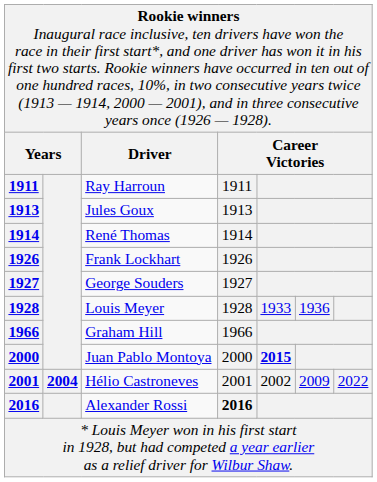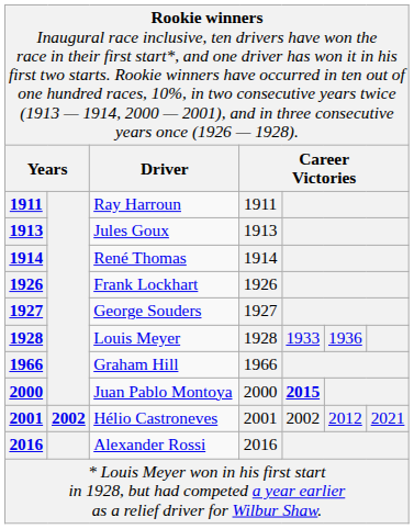 <table class="wikitable">
 <tr>
 <td style="background:#F2F2F2;" align="center" colspan="8"><strong>Rookie winners</strong><br><em>Inaugural race inclusive, ten drivers have won the<br>race in their first start*, and one driver has won it in his<br>first two starts. Rookie winners have occurred in ten out of<br>one hundred races, 10%, in two consecutive years twice<br>(1913 — 1914, 2000 — 2001), and in three consecutive<br>years once (1926 — 1928).</em></td>
 </tr>
 <tr>
 <td style="background:#F2F2F2;" align="center" colspan="2"><strong>Years</strong></td>
 <td style="background:#F2F2F2;" align="center"><strong>Driver</strong></td>
 <td style="background:#F2F2F2;" align="center" colspan="6"><strong>Career<br>Victories</strong></td>
 </tr>
 <tr>
 <td style="background:#F2F2F2;" align="center"><strong><a href='#'>1911</a></strong></td>
 <td style="background:#F2F2F2;" align="center" rowspan="8"> </td>
 <td> <a href='#'>Ray Harroun</a></td>
 <td style="background:#F2F2F2;" align="center">1911</td>
 <td colspan="3" bgcolor="#F2F2F2" align="center"> </td>
 </tr>
 <tr>
 <td style="background:#F2F2F2;" align="center"><strong><a href='#'>1913</a></strong></td>
 <td> <a href='#'>Jules Goux</a></td>
 <td style="background:#F2F2F2;" align="center">1913</td>
 <td colspan="3" bgcolor="#F2F2F2" align="center"> </td>
 </tr>
 <tr>
 <td style="background:#F2F2F2;" align="center"><strong><a href='#'>1914</a></strong></td>
 <td> <a href='#'>René Thomas</a></td>
 <td style="background:#F2F2F2;" align="center">1914</td>
 <td colspan="3" bgcolor="#F2F2F2" align="center"> </td>
 </tr>
 <tr>
 <td style="background:#F2F2F2;" align="center"><strong><a href='#'>1926</a></strong></td>
 <td> <a href='#'>Frank Lockhart</a></td>
 <td style="background:#F2F2F2;" align="center">1926</td>
 <td colspan="3" bgcolor="#F2F2F2" align="center"> </td>
 </tr>
 <tr>
 <td style="background:#F2F2F2;" align="center"><strong><a href='#'>1927</a></strong></td>
 <td> <a href='#'>George Souders</a></td>
 <td style="background:#F2F2F2;" align="center">1927</td>
 <td colspan="3" bgcolor="#F2F2F2" align="center"> </td>
 </tr>
 <tr>
 <td style="background:#F2F2F2;" align="center"><strong><a href='#'>1928</a></strong></td>
 <td> <a href='#'>Louis Meyer</a></td>
 <td style="background:#F2F2F2;" align="center">1928</td>
 <td bgcolor="#F2F2F2" align="center"><a href='#'>1933</a></td>
 <td bgcolor="#F2F2F2" align="center"><a href='#'>1936</a></td>
 <td bgcolor="#F2F2F2" align="center"></td>
 </tr>
 <tr>
 <td style="background:#F2F2F2;" align="center"><strong><a href='#'>1966</a></strong></td>
 <td> <a href='#'>Graham Hill</a></td>
 <td style="background:#F2F2F2;" align="center">1966</td>
 <td colspan="3" bgcolor="#F2F2F2" align="center"> </td>
 </tr>
 <tr>
 <td style="background:#F2F2F2;" align="center"><strong><a href='#'>2000</a></strong></td>
 <td> <a href='#'>Juan Pablo Montoya</a></td>
 <td style="background:#F2F2F2;" align="center">2000</td>
 <td bgcolor="#F2F2F2" align="center"><strong><a href='#'>2015</a></strong></td>
 <td colspan="2" bgcolor="#F2F2F2" align="center"> </td>
 </tr>
 <tr>
 <td style="background:#F2F2F2;" align="center"><strong><a href='#'>2001</a></strong></td>
-<td style="background:#F2F2F2;" align="center"><strong><a href='#'>2004</a></strong></td>
+<td style="background:#F2F2F2;" align="center"><strong><a href='#'>2002</a></strong></td>
 <td> <a href='#'>Hélio Castroneves</a></td>
 <td style="background:#F2F2F2;" align="center">2001</td>
 <td bgcolor="#F2F2F2" align="center">2002</td>
-<td bgcolor="#F2F2F2" align="center"><a href='#'>2009</a></td>
-<td bgcolor="#F2F2F2" align="center"><a href='#'>2022</a></td>
+<td bgcolor="#F2F2F2" align="center"><a href='#'>2012</a></td>
+<td bgcolor="#F2F2F2" align="center"><a href='#'>2021</a></td>
 </tr>
 <tr>
 <td style="background:#F2F2F2;" align="center"><strong><a href='#'>2016</a></strong></td>
 <td style="background:#F2F2F2;" align="center"> </td>
 <td> <a href='#'>Alexander Rossi</a></td>
-<td style="background:#F2F2F2;" align="center"><strong>2016</strong></td>
+<td style="background:#F2F2F2;" align="center">2016</td>
 <td colspan="3" bgcolor="#F2F2F2" align="center"> </td>
 </tr>
 <tr>
 <td style="background:#F2F2F2;" align="center" colspan="8"><em>*  Louis Meyer won in his first start<br>in 1928, but had competed <a href='#'>a year earlier</a><br>as a relief driver for  <a href='#'>Wilbur Shaw</a>.</em></td>
 </tr>
 </table>
